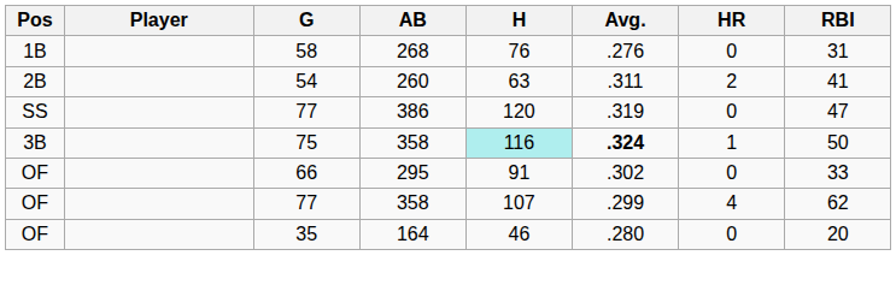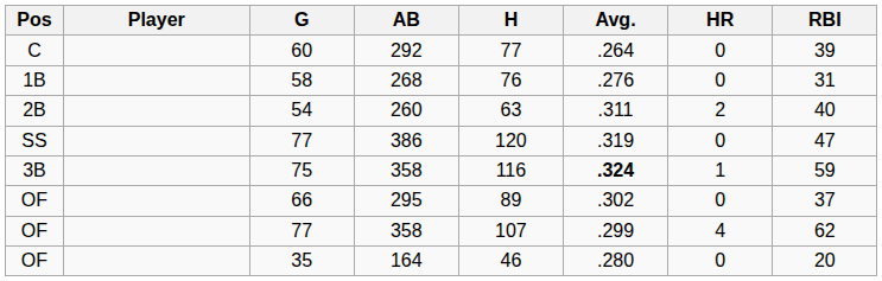 <table class="wikitable sortable">
 <tr>
 <th bgcolor="#DDDDFF" width="5%">Pos</th>
 <th bgcolor="#DDDDFF" width="16%">Player</th>
 <th bgcolor="#DDDDFF" width="9%">G</th>
 <th bgcolor="#DDDDFF" width="9%">AB</th>
 <th bgcolor="#DDDDFF" width="9%">H</th>
 <th bgcolor="#DDDDFF" width="9%">Avg.</th>
 <th bgcolor="#DDDDFF" width="9%">HR</th>
 <th bgcolor="#DDDDFF" width="9%">RBI</th>
+</tr>
+<tr align="center">
+<td>C</td>
+<td></td>
+<td>60</td>
+<td>292</td>
+<td>77</td>
+<td>.264</td>
+<td>0</td>
+<td>39</td>
 </tr>
 <tr align="center">
 <td>1B</td>
 <td></td>
 <td>58</td>
 <td>268</td>
 <td>76</td>
 <td>.276</td>
 <td>0</td>
 <td>31</td>
 </tr>
 <tr align="center">
 <td>2B</td>
 <td></td>
 <td>54</td>
 <td>260</td>
 <td>63</td>
 <td>.311</td>
 <td>2</td>
-<td>41</td>
+<td>40</td>
 </tr>
 <tr align="center">
 <td>SS</td>
 <td></td>
 <td>77</td>
 <td>386</td>
 <td>120</td>
 <td>.319</td>
 <td>0</td>
 <td>47</td>
 </tr>
 <tr align="center">
 <td>3B</td>
 <td></td>
 <td>75</td>
 <td>358</td>
-<td style="background: paleturquoise;">116</td>
+<td>116</td>
 <td><strong>.324</strong></td>
 <td>1</td>
-<td>50</td>
+<td>59</td>
 </tr>
 <tr align="center">
 <td>OF</td>
 <td></td>
 <td>66</td>
 <td>295</td>
-<td>91</td>
+<td>89</td>
 <td>.302</td>
 <td>0</td>
-<td>33</td>
+<td>37</td>
 </tr>
 <tr align="center">
 <td>OF</td>
 <td></td>
 <td>77</td>
 <td>358</td>
 <td>107</td>
 <td>.299</td>
 <td>4</td>
 <td>62</td>
 </tr>
 <tr align="center">
 <td>OF</td>
 <td></td>
 <td>35</td>
 <td>164</td>
 <td>46</td>
 <td>.280</td>
 <td>0</td>
 <td>20</td>
 </tr>
 </table>
